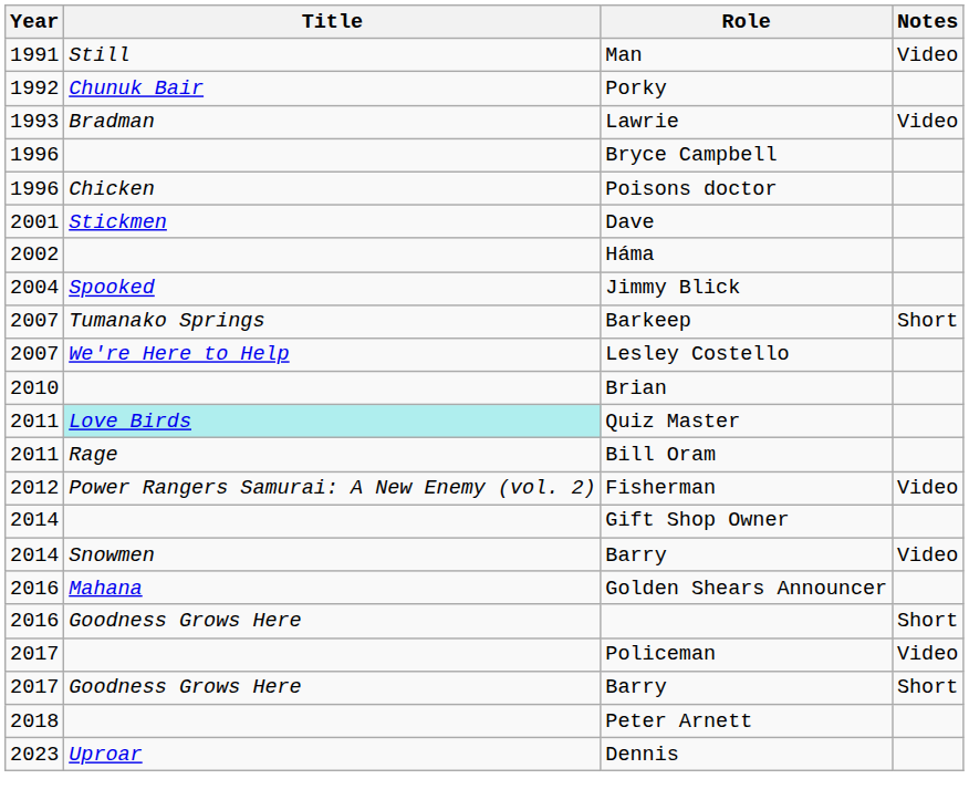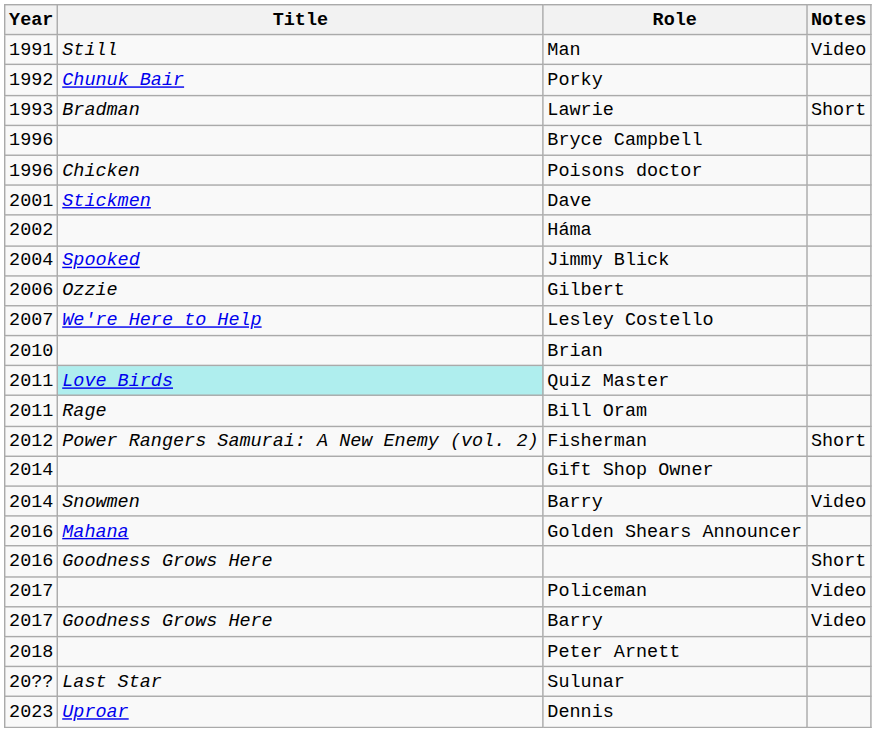 <table class="wikitable sortable">
 <tr>
 <th>Year</th>
 <th>Title</th>
 <th>Role</th>
 <th class="unsortable">Notes</th>
 </tr>
 <tr>
 <td>1991</td>
 <td><em>Still</em></td>
 <td>Man</td>
 <td>Video</td>
 </tr>
 <tr>
 <td>1992</td>
 <td><em><a href='#'>Chunuk Bair</a></em></td>
 <td>Porky</td>
 <td></td>
 </tr>
 <tr>
 <td>1993</td>
 <td><em>Bradman</em></td>
 <td>Lawrie</td>
-<td>Video</td>
+<td>Short</td>
 </tr>
 <tr>
 <td>1996</td>
 <td><em></em></td>
 <td>Bryce Campbell</td>
 <td></td>
 </tr>
 <tr>
 <td>1996</td>
 <td><em>Chicken</em></td>
 <td>Poisons doctor</td>
 <td></td>
 </tr>
 <tr>
 <td>2001</td>
 <td><em><a href='#'>Stickmen</a></em></td>
 <td>Dave</td>
 <td></td>
 </tr>
 <tr>
 <td>2002</td>
 <td><em></em></td>
 <td>Háma</td>
 <td></td>
 </tr>
 <tr>
 <td>2004</td>
 <td><em><a href='#'>Spooked</a></em></td>
 <td>Jimmy Blick</td>
 <td></td>
 </tr>
 <tr>
-<td>2007</td>
-<td><em>Tumanako Springs</em></td>
-<td>Barkeep</td>
-<td>Short</td>
+<td>2006</td>
+<td><em>Ozzie</em></td>
+<td>Gilbert</td>
+<td></td>
 </tr>
 <tr>
 <td>2007</td>
 <td><em><a href='#'>We're Here to Help</a></em></td>
 <td>Lesley Costello</td>
 <td></td>
 </tr>
 <tr>
 <td>2010</td>
 <td><em></em></td>
 <td>Brian</td>
 <td></td>
 </tr>
 <tr>
 <td>2011</td>
 <td style="background: paleturquoise;"><em><a href='#'>Love Birds</a></em></td>
 <td>Quiz Master</td>
 <td></td>
 </tr>
 <tr>
 <td>2011</td>
 <td><em>Rage</em></td>
 <td>Bill Oram</td>
 <td></td>
 </tr>
 <tr>
 <td>2012</td>
 <td><em>Power Rangers Samurai: A New Enemy (vol. 2)</em></td>
 <td>Fisherman</td>
-<td>Video</td>
+<td>Short</td>
 </tr>
 <tr>
 <td>2014</td>
 <td><em></em></td>
 <td>Gift Shop Owner</td>
 <td></td>
 </tr>
 <tr>
 <td>2014</td>
 <td><em>Snowmen</em></td>
 <td>Barry</td>
 <td>Video</td>
 </tr>
 <tr>
 <td>2016</td>
 <td><em><a href='#'>Mahana</a></em></td>
 <td>Golden Shears Announcer</td>
 <td></td>
 </tr>
 <tr>
 <td>2016</td>
 <td><em>Goodness Grows Here</em></td>
 <td></td>
 <td>Short</td>
 </tr>
 <tr>
 <td>2017</td>
 <td><em></em></td>
 <td>Policeman</td>
 <td>Video</td>
 </tr>
 <tr>
 <td>2017</td>
 <td><em>Goodness Grows Here</em></td>
 <td>Barry</td>
-<td>Short</td>
+<td>Video</td>
 </tr>
 <tr>
 <td>2018</td>
 <td><em></em></td>
 <td>Peter Arnett</td>
+<td></td>
+</tr>
+<tr>
+<td>20??</td>
+<td><em>Last Star</em></td>
+<td>Sulunar</td>
 <td></td>
 </tr>
 <tr>
 <td>2023</td>
 <td><em><a href='#'>Uproar</a></em></td>
 <td>Dennis</td>
 <td></td>
 </tr>
 </table>
